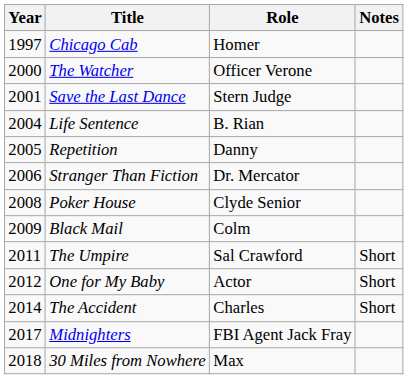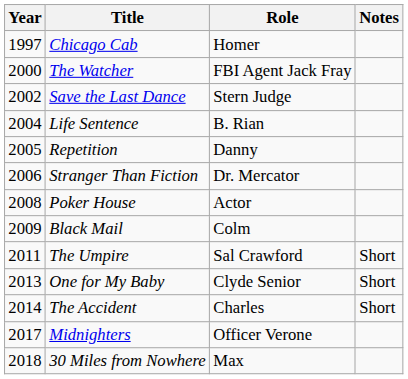 <table class="wikitable sortable">
 <tr>
 <th>Year</th>
 <th>Title</th>
 <th>Role</th>
 <th class="unsortable">Notes</th>
 </tr>
 <tr>
 <td>1997</td>
 <td><em><a href='#'>Chicago Cab</a></em></td>
 <td>Homer</td>
 <td></td>
 </tr>
 <tr>
 <td>2000</td>
 <td><em><a href='#'>The Watcher</a></em></td>
-<td>Officer Verone</td>
+<td>FBI Agent Jack Fray</td>
 <td></td>
 </tr>
 <tr>
-<td>2001</td>
+<td>2002</td>
 <td><em><a href='#'>Save the Last Dance</a></em></td>
 <td>Stern Judge</td>
 <td></td>
 </tr>
 <tr>
 <td>2004</td>
 <td><em>Life Sentence</em></td>
 <td>B. Rian</td>
 <td></td>
 </tr>
 <tr>
 <td>2005</td>
 <td><em>Repetition</em></td>
 <td>Danny</td>
 <td></td>
 </tr>
 <tr>
 <td>2006</td>
 <td><em>Stranger Than Fiction</em></td>
 <td>Dr. Mercator</td>
 <td></td>
 </tr>
 <tr>
 <td>2008</td>
 <td><em>Poker House</em></td>
-<td>Clyde Senior</td>
+<td>Actor</td>
 <td></td>
 </tr>
 <tr>
 <td>2009</td>
 <td><em>Black Mail</em></td>
 <td>Colm</td>
 <td></td>
 </tr>
 <tr>
 <td>2011</td>
 <td><em>The Umpire</em></td>
 <td>Sal Crawford</td>
 <td>Short</td>
 </tr>
 <tr>
-<td>2012</td>
+<td>2013</td>
 <td><em>One for My Baby</em></td>
-<td>Actor</td>
+<td>Clyde Senior</td>
 <td>Short</td>
 </tr>
 <tr>
 <td>2014</td>
 <td><em>The Accident</em></td>
 <td>Charles</td>
 <td>Short</td>
 </tr>
 <tr>
 <td>2017</td>
 <td><em><a href='#'>Midnighters</a></em></td>
-<td>FBI Agent Jack Fray</td>
+<td>Officer Verone</td>
 <td></td>
 </tr>
 <tr>
 <td>2018</td>
 <td><em>30 Miles from Nowhere</em></td>
 <td>Max</td>
 <td></td>
 </tr>
 </table>
